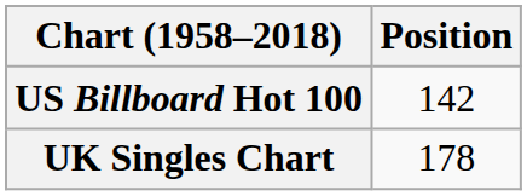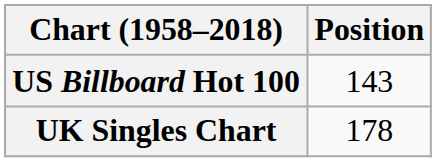 <table class="wikitable plainrowheaders">
 <tr>
 <th>Chart (1958–2018)</th>
 <th>Position</th>
 </tr>
 <tr>
 <th scope="row">US <em>Billboard</em> Hot 100</th>
-<td style="text-align:center;">142</td>
+<td style="text-align:center;">143</td>
 </tr>
 <tr>
 <th scope="row">UK Singles Chart</th>
 <td style="text-align:center;">178</td>
 </tr>
 </table>
